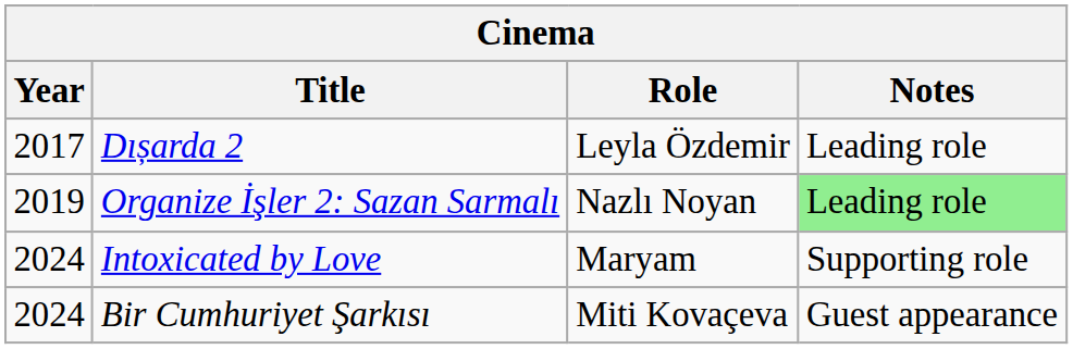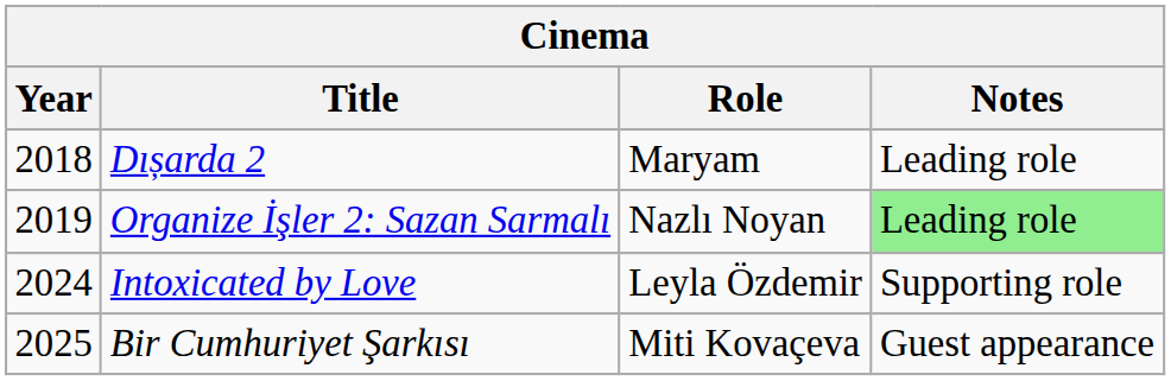 <table class="wikitable">
 <tr>
 <th colspan="4">Cinema</th>
 </tr>
 <tr>
 <th>Year</th>
 <th>Title</th>
 <th>Role</th>
 <th>Notes</th>
 </tr>
 <tr>
-<td>2017</td>
+<td>2018</td>
 <td><em><a href='#'>Dıșarda 2</a></em></td>
-<td>Leyla Özdemir</td>
+<td>Maryam</td>
 <td>Leading role</td>
 </tr>
 <tr>
 <td>2019</td>
 <td><em><a href='#'>Organize İşler 2: Sazan Sarmalı</a></em></td>
 <td>Nazlı Noyan</td>
 <td style="background: lightgreen;">Leading role</td>
 </tr>
 <tr>
 <td>2024</td>
 <td><em><a href='#'>Intoxicated by Love</a></em></td>
-<td>Maryam</td>
+<td>Leyla Özdemir</td>
 <td>Supporting role</td>
 </tr>
 <tr>
-<td>2024</td>
+<td>2025</td>
 <td><em>Bir Cumhuriyet Şarkısı</em></td>
 <td>Miti Kovaçeva</td>
 <td>Guest appearance</td>
 </tr>
 </table>
